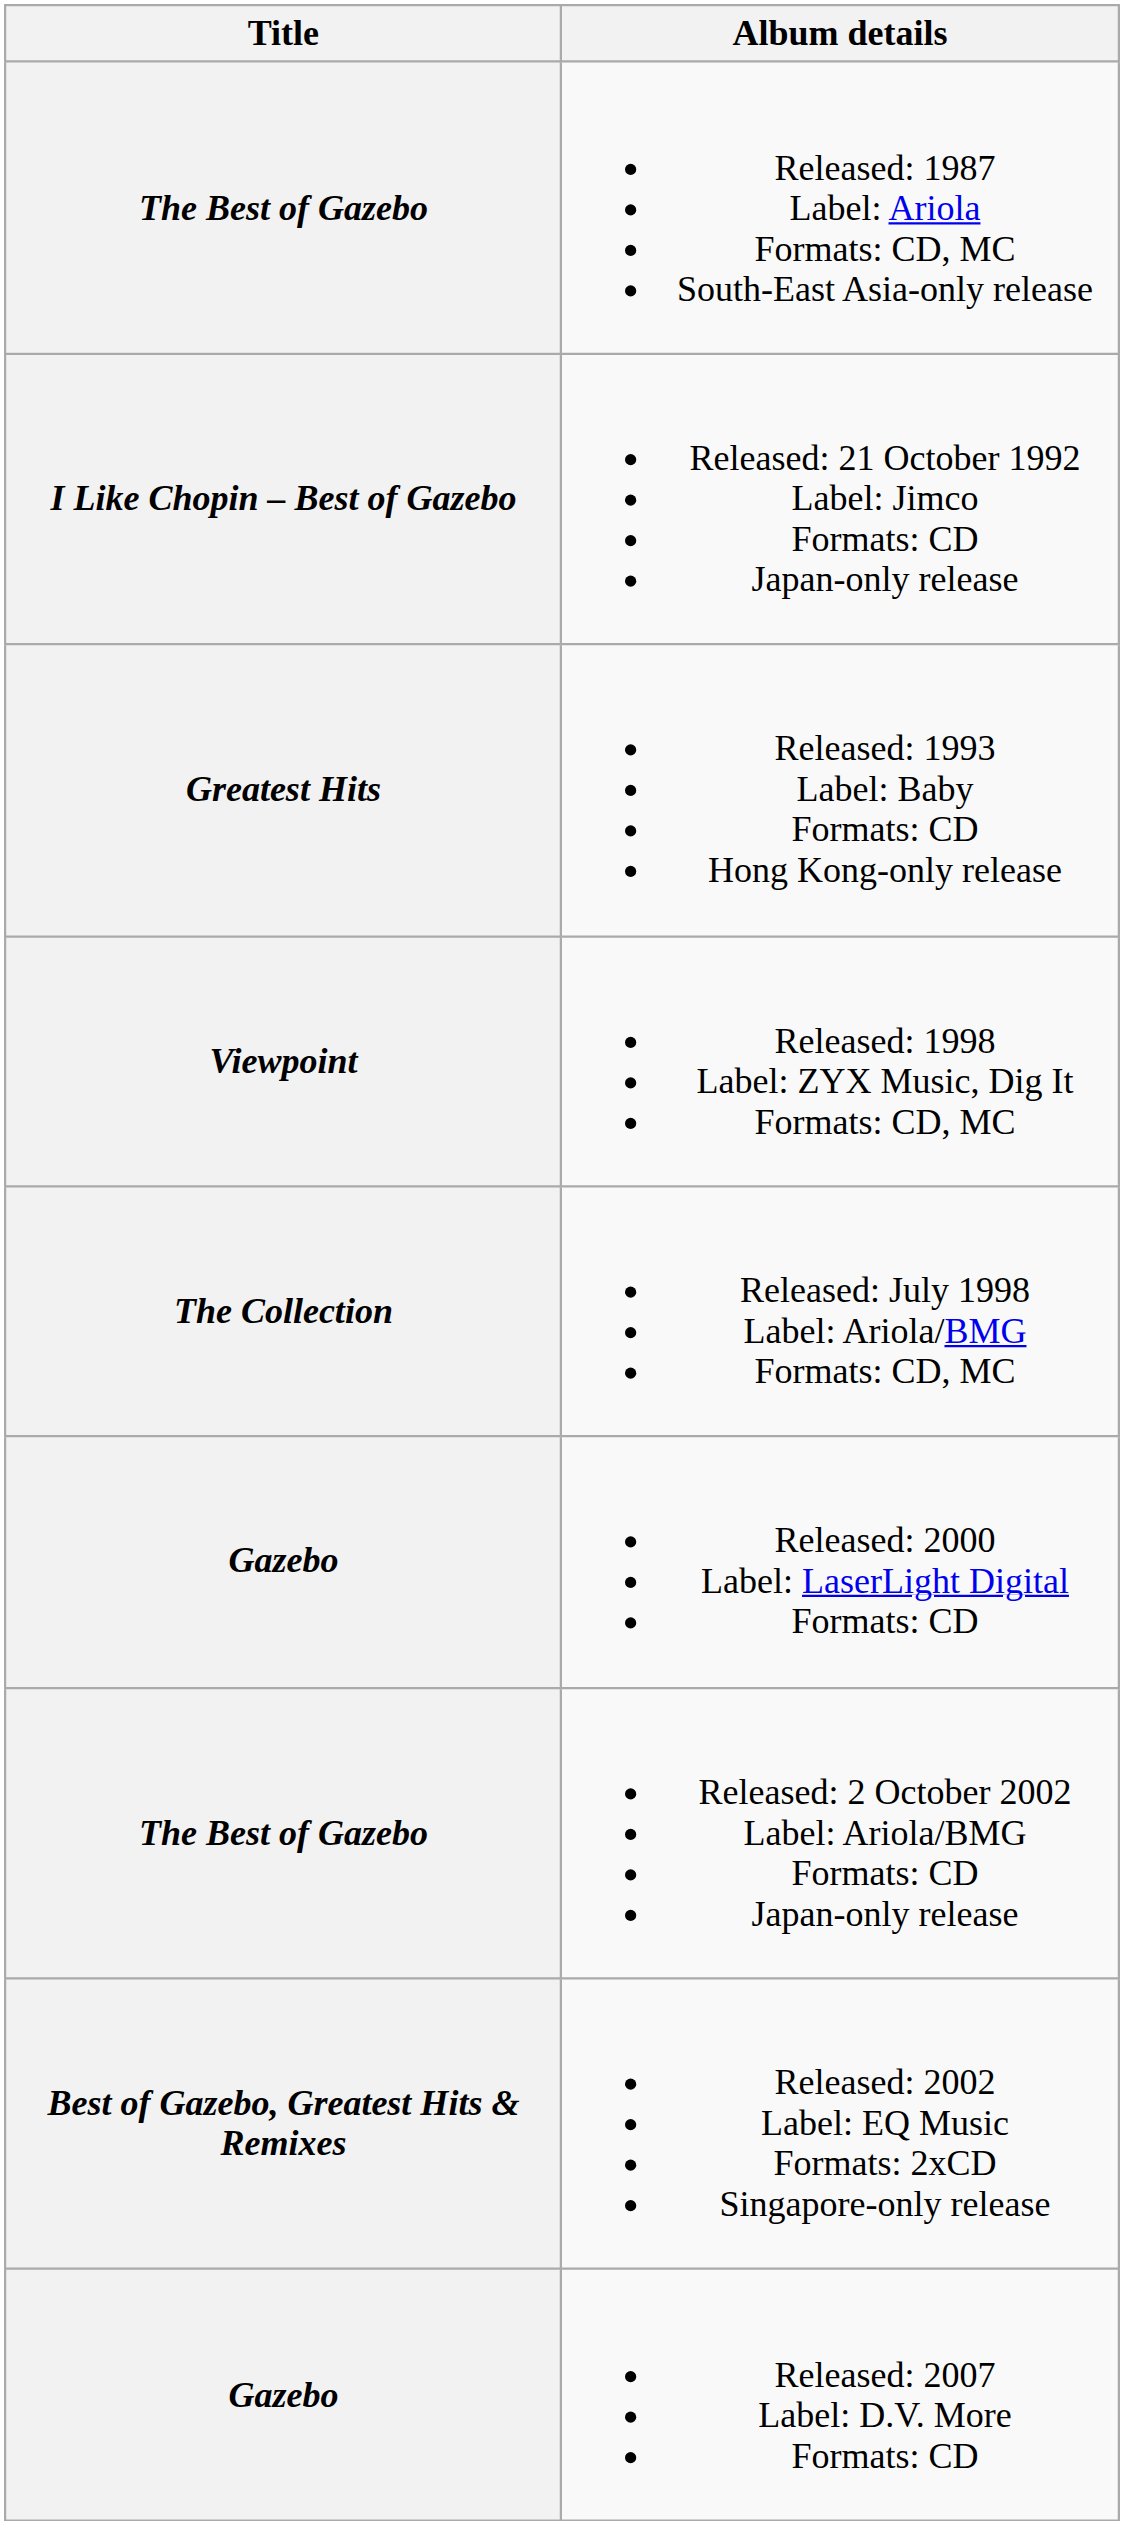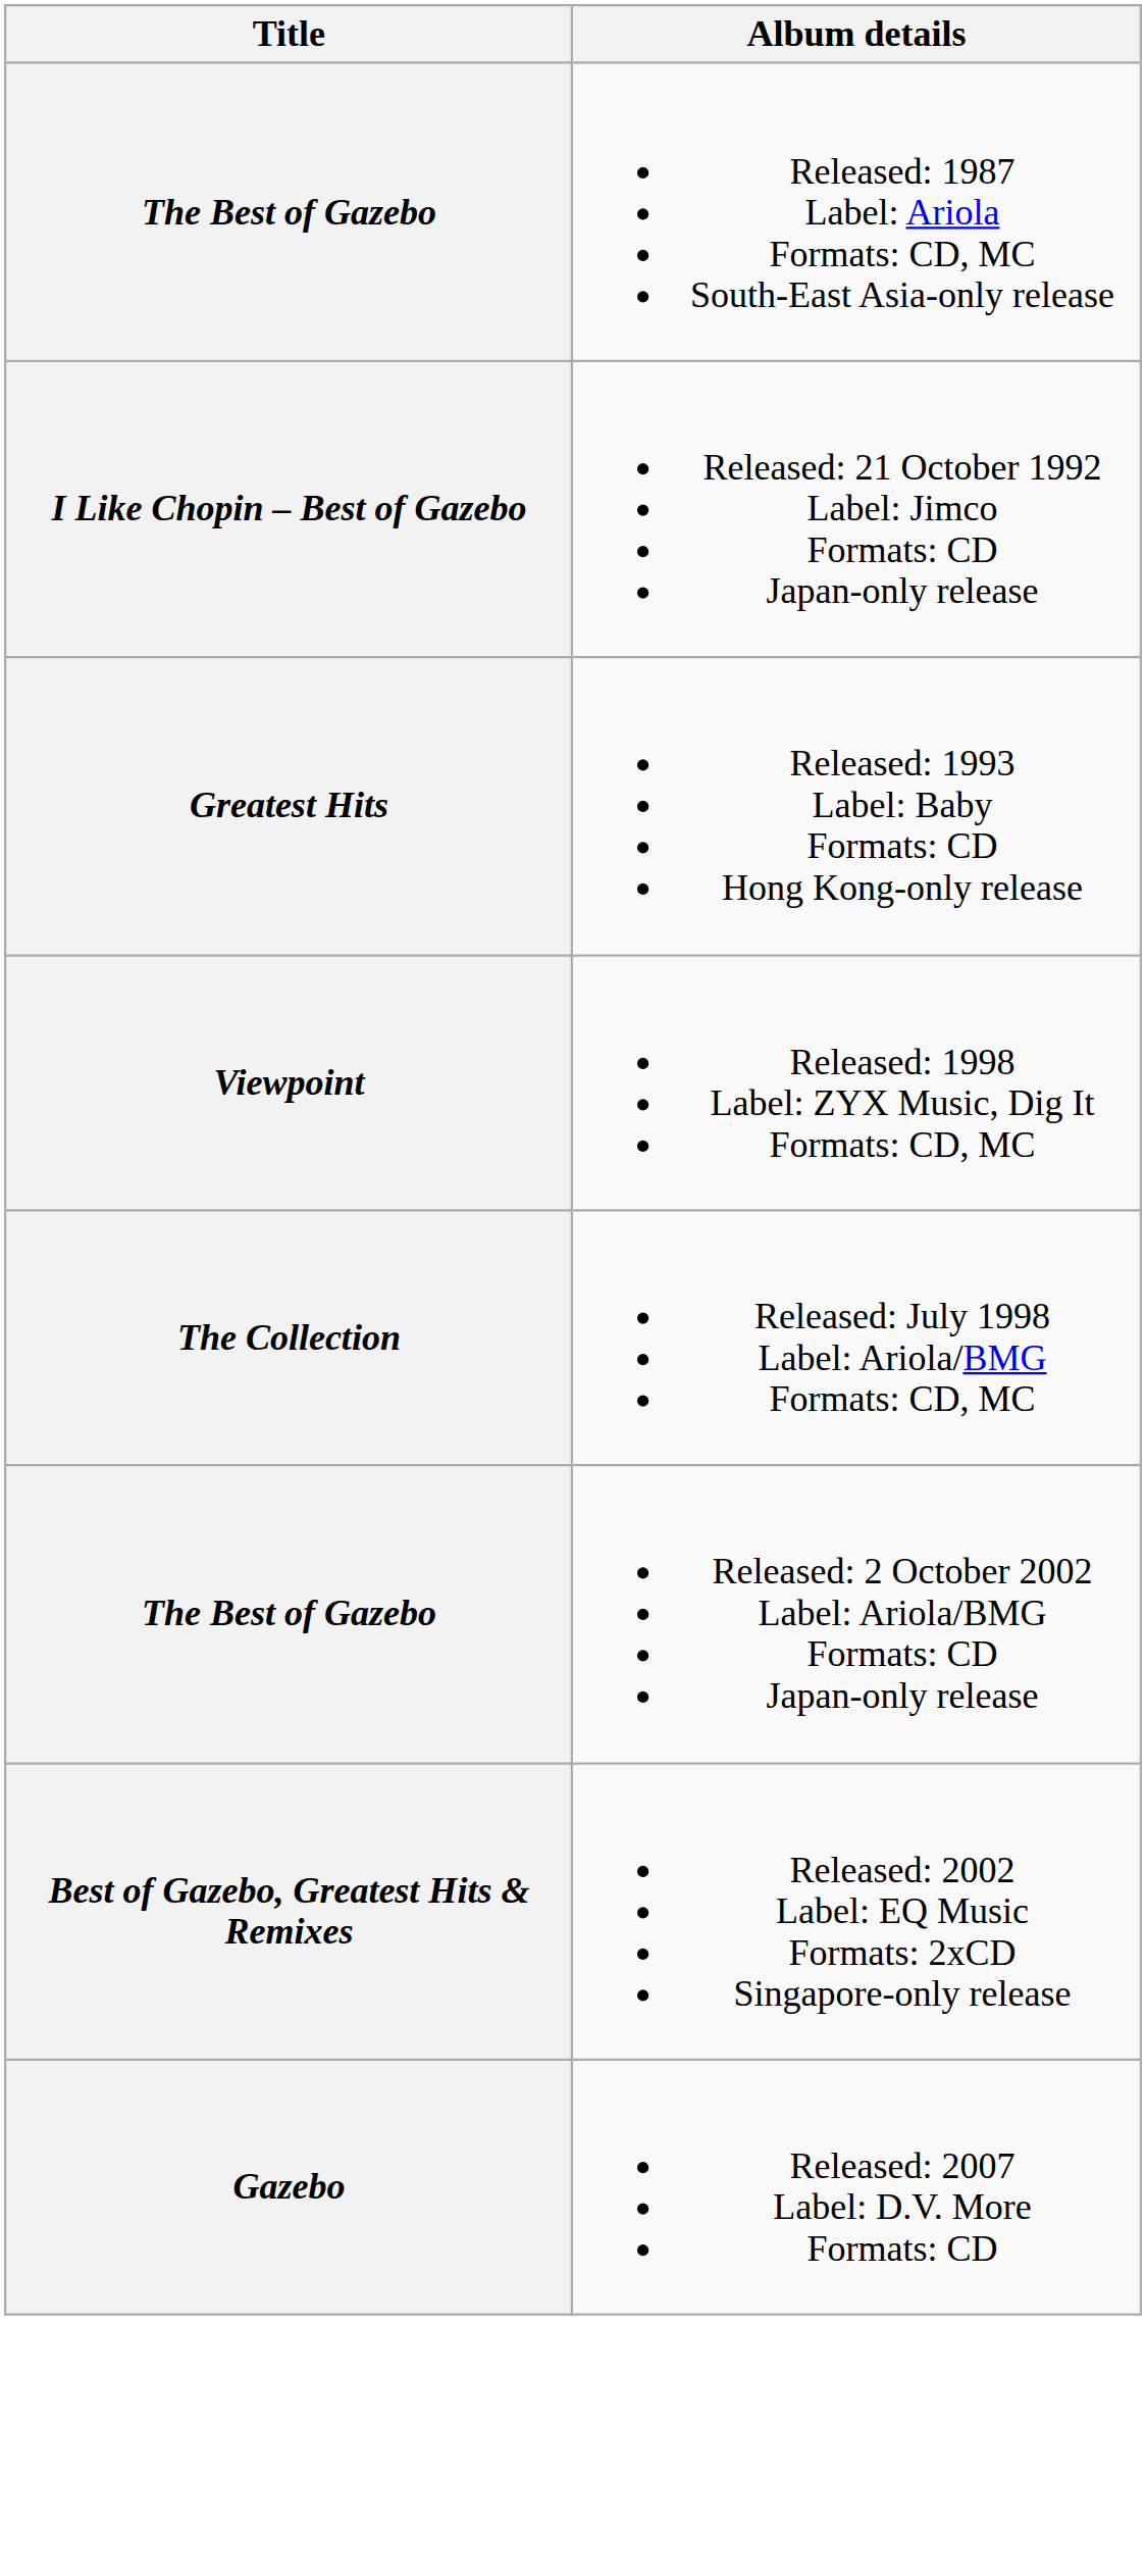 <table class="wikitable plainrowheaders" style="text-align:center;">
 <tr>
 <th scope="col" style="width:15em;">Title</th>
 <th scope="col" style="width:15em;">Album details</th>
 </tr>
 <tr>
 <th scope="row"><em>The Best of Gazebo</em></th>
 <td><br><ul><li>Released: 1987</li><li>Label: <a href='#'>Ariola</a></li><li>Formats: CD, MC</li><li>South-East Asia-only release</li></ul></td>
 </tr>
 <tr>
 <th scope="row"><em>I Like Chopin – Best of Gazebo</em></th>
 <td><br><ul><li>Released: 21 October 1992</li><li>Label: Jimco</li><li>Formats: CD</li><li>Japan-only release</li></ul></td>
 </tr>
 <tr>
 <th scope="row"><em>Greatest Hits</em></th>
 <td><br><ul><li>Released: 1993</li><li>Label: Baby</li><li>Formats: CD</li><li>Hong Kong-only release</li></ul></td>
 </tr>
 <tr>
 <th scope="row"><em>Viewpoint</em></th>
 <td><br><ul><li>Released: 1998</li><li>Label: ZYX Music, Dig It</li><li>Formats: CD, MC</li></ul></td>
 </tr>
 <tr>
 <th scope="row"><em>The Collection</em></th>
 <td><br><ul><li>Released: July 1998</li><li>Label: Ariola/<a href='#'>BMG</a></li><li>Formats: CD, MC</li></ul></td>
 </tr>
 <tr>
-<th scope="row"><em>Gazebo</em></th>
-<td><br><ul><li>Released: 2000</li><li>Label: <a href='#'>LaserLight Digital</a></li><li>Formats: CD</li></ul></td>
-</tr>
-<tr>
 <th scope="row"><em>The Best of Gazebo</em></th>
 <td><br><ul><li>Released: 2 October 2002</li><li>Label: Ariola/BMG</li><li>Formats: CD</li><li>Japan-only release</li></ul></td>
 </tr>
 <tr>
 <th scope="row"><em>Best of Gazebo, Greatest Hits & Remixes</em></th>
 <td><br><ul><li>Released: 2002</li><li>Label: EQ Music</li><li>Formats: 2xCD</li><li>Singapore-only release</li></ul></td>
 </tr>
 <tr>
 <th scope="row"><em>Gazebo</em></th>
 <td><br><ul><li>Released: 2007</li><li>Label: D.V. More</li><li>Formats: CD</li></ul></td>
 </tr>
 </table>
